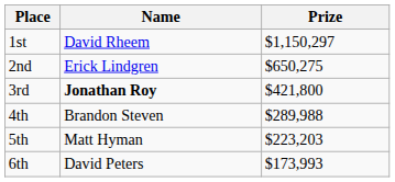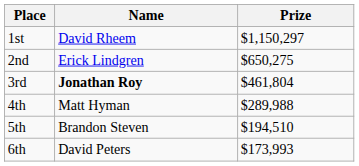 <table class="wikitable">
 <tr>
 <th style="width:50px;">Place</th>
 <th style="width:200px;">Name</th>
 <th style="width:125px;">Prize</th>
 </tr>
 <tr>
 <td>1st</td>
 <td> <a href='#'>David Rheem</a></td>
 <td>$1,150,297</td>
 </tr>
 <tr>
 <td>2nd</td>
 <td> <a href='#'>Erick Lindgren</a></td>
 <td>$650,275</td>
 </tr>
 <tr>
 <td>3rd</td>
 <td><strong> Jonathan Roy</strong></td>
-<td>$421,800</td>
+<td>$461,804</td>
 </tr>
 <tr>
 <td>4th</td>
-<td> Brandon Steven</td>
+<td> Matt Hyman</td>
 <td>$289,988</td>
 </tr>
 <tr>
 <td>5th</td>
-<td> Matt Hyman</td>
-<td>$223,203</td>
+<td> Brandon Steven</td>
+<td>$194,510</td>
 </tr>
 <tr>
 <td>6th</td>
 <td> David Peters</td>
 <td>$173,993</td>
 </tr>
 </table>
